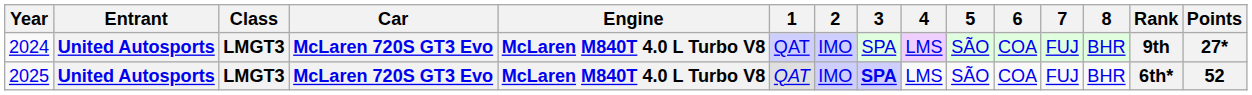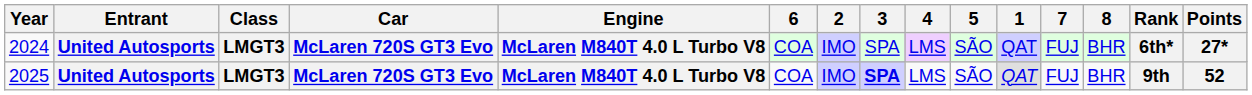 <table class="wikitable" style="text-align:center; font-size:85%">
 <tr>
 <th>Year</th>
 <th>Entrant</th>
 <th>Class</th>
 <th>Car</th>
 <th>Engine</th>
-<th>1</th>
+<th>6</th>
 <th>2</th>
 <th>3</th>
 <th>4</th>
 <th>5</th>
-<th>6</th>
+<th>1</th>
 <th>7</th>
 <th>8</th>
 <th>Rank</th>
 <th>Points</th>
 </tr>
 <tr>
 <td><a href='#'>2024</a></td>
 <th nowrap><a href='#'>United Autosports</a></th>
 <th>LMGT3</th>
 <th nowrap><a href='#'>McLaren 720S GT3 Evo</a></th>
 <th nowrap><a href='#'>McLaren</a> <a href='#'>M840T</a> 4.0 L Turbo V8</th>
-<td style="background:#CFCFFF;"><a href='#'>QAT</a><br></td>
+<td style="background:#DFFFDF;"><a href='#'>COA</a><br></td>
 <td style="background:#CFCFFF;"><a href='#'>IMO</a><br></td>
 <td style="background:#DFFFDF;"><a href='#'>SPA</a><br></td>
 <td style="background:#EFCFFF;"><a href='#'>LMS</a><br></td>
 <td style="background:#DFFFDF;"><a href='#'>SÃO</a><br></td>
-<td style="background:#DFFFDF;"><a href='#'>COA</a><br></td>
+<td style="background:#CFCFFF;"><a href='#'>QAT</a><br></td>
 <td style="background:#DFFFDF;"><a href='#'>FUJ</a><br></td>
 <td style="background:#DFFFDF;"><a href='#'>BHR</a><br></td>
-<th>9th</th>
+<th>6th*</th>
 <th>27*</th>
 </tr>
 <tr>
 <td><a href='#'>2025</a></td>
 <th><a href='#'>United Autosports</a></th>
 <th>LMGT3</th>
 <th><a href='#'>McLaren 720S GT3 Evo</a></th>
 <th><a href='#'>McLaren</a> <a href='#'>M840T</a> 4.0 L Turbo V8</th>
-<td style="background:#DFDFDF;"><em><a href='#'>QAT</a></em><br></td>
+<td style="background:#;"><a href='#'>COA</a><br></td>
 <td style="background:#CFCFFF;"><a href='#'>IMO</a><br></td>
 <td style="background:#CFCFFF;"><strong><a href='#'>SPA</a><br></strong></td>
 <td style="background:#;"><a href='#'>LMS</a><br></td>
 <td style="background:#;"><a href='#'>SÃO</a><br></td>
-<td style="background:#;"><a href='#'>COA</a><br></td>
+<td style="background:#DFDFDF;"><em><a href='#'>QAT</a></em><br></td>
 <td style="background:#;"><a href='#'>FUJ</a><br></td>
 <td style="background:#;"><a href='#'>BHR</a><br></td>
-<th>6th*</th>
+<th>9th</th>
 <th>52</th>
 </tr>
 </table>
